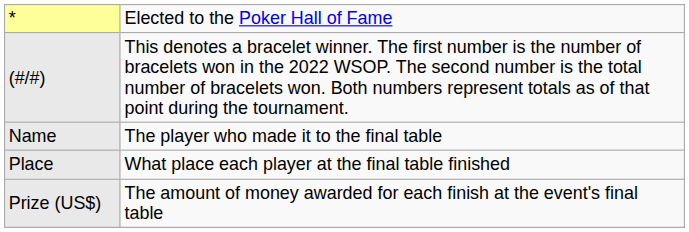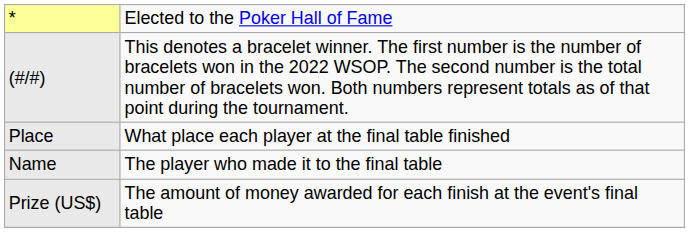 <table class="wikitable">
 <tr>
 <td style="background-color:#FFFF99; width:6em;">*</td>
 <td>Elected to the <a href='#'>Poker Hall of Fame</a></td>
 </tr>
 <tr>
 <td style="background-color: #E9E9E9;">(#/#)</td>
 <td>This denotes a bracelet winner. The first number is the number of bracelets won in the 2022 WSOP. The second number is the total number of bracelets won. Both numbers represent totals as of that point during the tournament.</td>
 </tr>
 <tr>
+<td style="background: #E9E9E9;">Place</td>
+<td>What place each player at the final table finished</td>
+</tr>
+<tr>
 <td style="background: #E9E9E9;">Name</td>
 <td>The player who made it to the final table</td>
-</tr>
-<tr>
-<td style="background: #E9E9E9;">Place</td>
-<td>What place each player at the final table finished</td>
 </tr>
 <tr>
 <td style="background: #E9E9E9;">Prize (US$)</td>
 <td>The amount of money awarded for each finish at the event's final table</td>
 </tr>
 <tr>
 </tr>
 </table>
